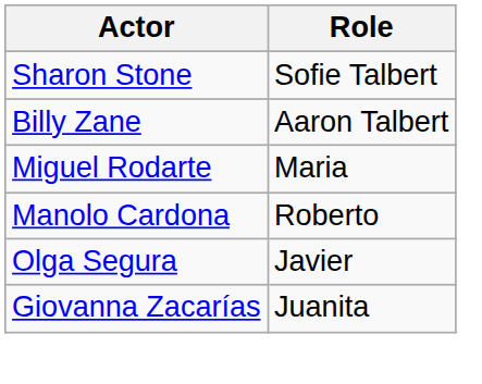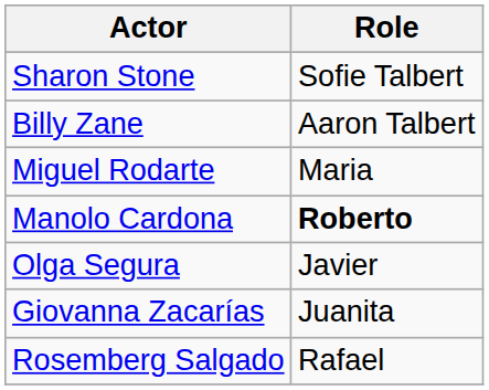 <table class="wikitable sortable">
 <tr>
 <th>Actor</th>
 <th>Role</th>
 </tr>
 <tr>
 <td><a href='#'>Sharon Stone</a></td>
 <td>Sofie Talbert</td>
 </tr>
 <tr>
 <td><a href='#'>Billy Zane</a></td>
 <td>Aaron Talbert</td>
 </tr>
 <tr>
 <td><a href='#'>Miguel Rodarte</a></td>
 <td>Maria</td>
 </tr>
 <tr>
 <td><a href='#'>Manolo Cardona</a></td>
-<td>Roberto</td>
+<td><strong>Roberto</strong></td>
 </tr>
 <tr>
 <td><a href='#'>Olga Segura</a></td>
 <td>Javier</td>
 </tr>
 <tr>
 <td><a href='#'>Giovanna Zacarías</a></td>
 <td>Juanita</td>
 </tr>
+<tr>
+<td><a href='#'>Rosemberg Salgado</a></td>
+<td>Rafael</td>
+</tr>
 </table>
